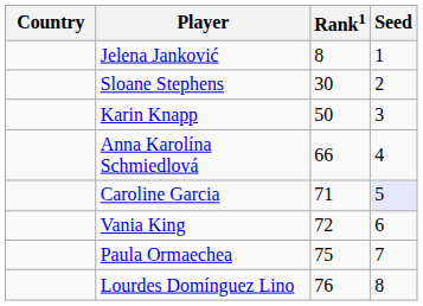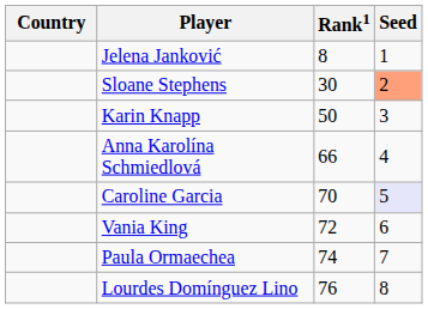 <table class="sortable wikitable">
 <tr>
 <th width="70">Country</th>
 <th width="175">Player</th>
 <th>Rank<sup>1</sup></th>
 <th>Seed</th>
 </tr>
 <tr>
 <td></td>
 <td><a href='#'>Jelena Janković</a></td>
 <td>8</td>
 <td>1</td>
 </tr>
 <tr>
 <td></td>
 <td><a href='#'>Sloane Stephens</a></td>
 <td>30</td>
-<td>2</td>
+<td style="background: lightsalmon;">2</td>
 </tr>
 <tr>
 <td></td>
 <td><a href='#'>Karin Knapp</a></td>
 <td>50</td>
 <td>3</td>
 </tr>
 <tr>
 <td></td>
 <td><a href='#'>Anna Karolína Schmiedlová</a></td>
 <td>66</td>
 <td>4</td>
 </tr>
 <tr>
 <td></td>
 <td><a href='#'>Caroline Garcia</a></td>
-<td>71</td>
+<td>70</td>
 <td style="background: lavender;">5</td>
 </tr>
 <tr>
 <td></td>
 <td><a href='#'>Vania King</a></td>
 <td>72</td>
 <td>6</td>
 </tr>
 <tr>
 <td></td>
 <td><a href='#'>Paula Ormaechea</a></td>
-<td>75</td>
+<td>74</td>
 <td>7</td>
 </tr>
 <tr>
 <td></td>
 <td><a href='#'>Lourdes Domínguez Lino</a></td>
 <td>76</td>
 <td>8</td>
 </tr>
 </table>
